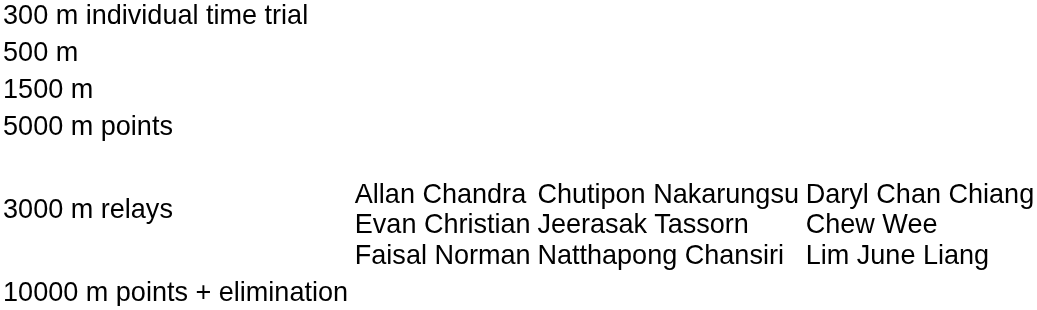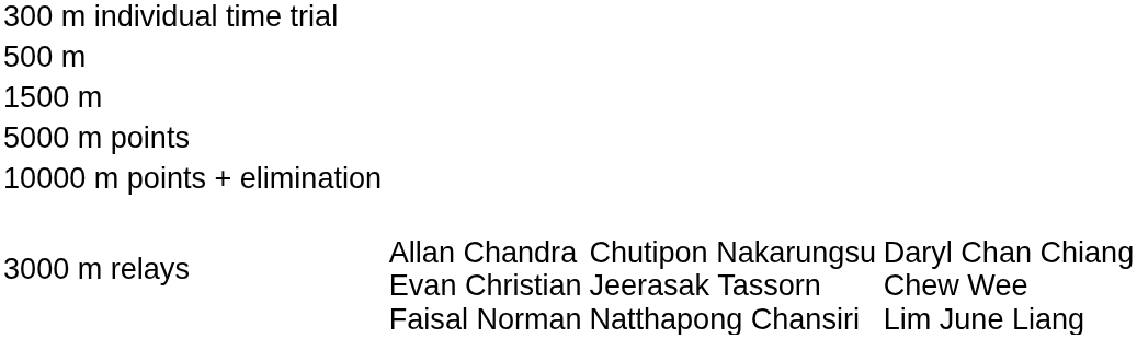 <table>
 <tr>
 <td>300 m individual time trial</td>
 <td></td>
 <td></td>
 <td></td>
 </tr>
 <tr>
 <td>500 m</td>
 <td></td>
 <td></td>
 <td nowrap=true></td>
 </tr>
 <tr>
 <td>1500 m</td>
 <td></td>
 <td nowrap=true></td>
 <td></td>
 </tr>
 <tr>
 <td>5000 m points</td>
 <td nowrap=true></td>
 <td></td>
 <td></td>
 </tr>
 <tr>
+<td>10000 m points + elimination</td>
+<td></td>
+<td></td>
+<td></td>
+</tr>
+<tr>
 <td>3000 m relays</td>
 <td><br>Allan Chandra<br>Evan Christian<br>Faisal Norman</td>
 <td><br>Chutipon Nakarungsu<br>Jeerasak Tassorn<br>Natthapong Chansiri</td>
 <td><br>Daryl Chan Chiang<br>Chew Wee<br>Lim June Liang</td>
 </tr>
-<tr>
-<td>10000 m points + elimination</td>
-<td></td>
-<td></td>
-<td></td>
-</tr>
 </table>
